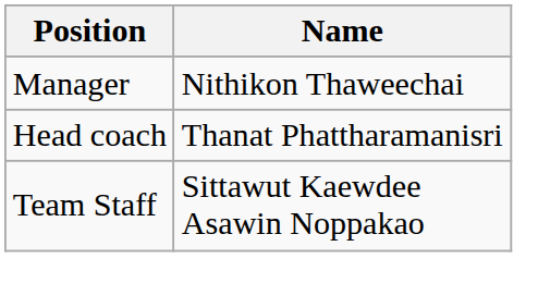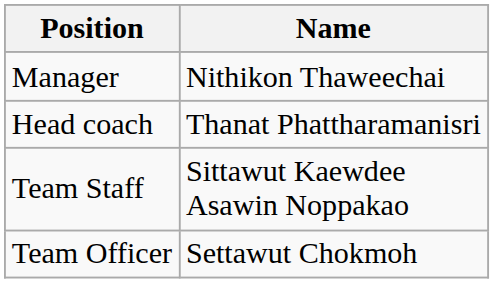 <table class="wikitable">
 <tr>
 <th>Position</th>
 <th>Name</th>
 </tr>
 <tr>
 <td>Manager</td>
 <td> Nithikon Thaweechai</td>
 </tr>
 <tr>
 <td>Head coach</td>
 <td>  Thanat Phattharamanisri</td>
 </tr>
 <tr>
 <td>Team Staff</td>
 <td>  Sittawut Kaewdee <br>   Asawin Noppakao</td>
 </tr>
+<tr>
+<td>Team Officer</td>
+<td>  Settawut Chokmoh</td>
+</tr>
 </table>
